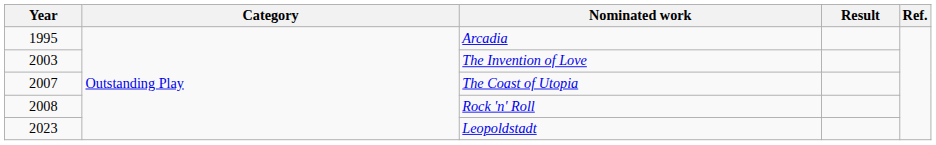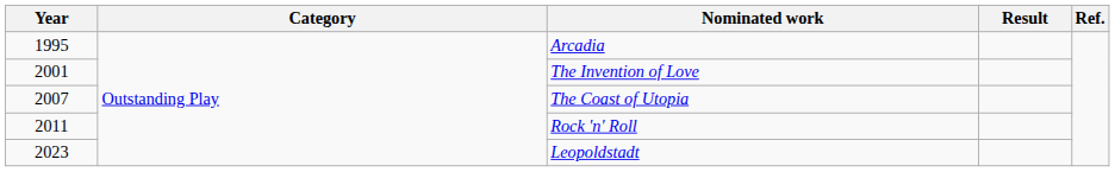 <table class=wikitable>
 <tr>
 <th scope="col" style="width:5em;">Year</th>
 <th scope="col" style="width:26em;">Category</th>
 <th scope="col" style="width:25em;">Nominated work</th>
 <th scope="col" style="width:5em;">Result</th>
 <th>Ref.</th>
 </tr>
 <tr>
 <td style="text-align:center;">1995</td>
 <td rowspan=8><a href='#'>Outstanding Play</a></td>
 <td><em><a href='#'>Arcadia</a></em></td>
 <td></td>
 <td rowspan=5 style="text-align:center;"></td>
 </tr>
 <tr>
-<td style="text-align:center;">2003</td>
+<td style="text-align:center;">2001</td>
 <td><em><a href='#'>The Invention of Love</a></em></td>
 <td></td>
 </tr>
 <tr>
 <td style="text-align:center;">2007</td>
 <td><em><a href='#'>The Coast of Utopia</a></em></td>
 <td></td>
 </tr>
 <tr>
-<td style="text-align:center;">2008</td>
+<td style="text-align:center;">2011</td>
 <td><em><a href='#'>Rock 'n' Roll</a></em></td>
 <td></td>
 </tr>
 <tr>
 <td style="text-align:center;">2023</td>
 <td><em><a href='#'>Leopoldstadt</a></em></td>
 <td></td>
 </tr>
 </table>
